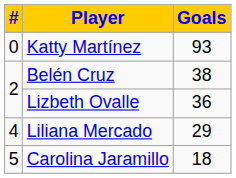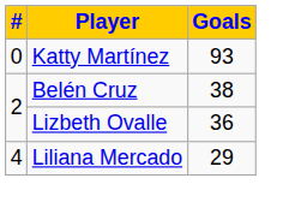 <table class="wikitable" style="text-align:center;">
 <tr>
 <th style=background-color:#FFCC00;color:blue>#</th>
 <th style=background-color:#FFCC00;color:blue>Player</th>
 <th style=background-color:#FFCC00;color:blue>Goals</th>
 </tr>
 <tr>
 <td>0</td>
 <td align=left> <a href='#'>Katty Martínez</a></td>
 <td>93</td>
 </tr>
 <tr>
 <td rowspan=2>2</td>
 <td align=left> <a href='#'>Belén Cruz</a></td>
 <td>38</td>
 </tr>
 <tr>
 <td align=left> <a href='#'>Lizbeth Ovalle</a></td>
 <td>36</td>
 </tr>
 <tr>
 <td>4</td>
 <td align=left> <a href='#'>Liliana Mercado</a></td>
 <td>29</td>
 </tr>
-<tr>
-<td>5</td>
-<td align=left> <a href='#'>Carolina Jaramillo</a></td>
-<td>18</td>
-</tr>
 </table>
